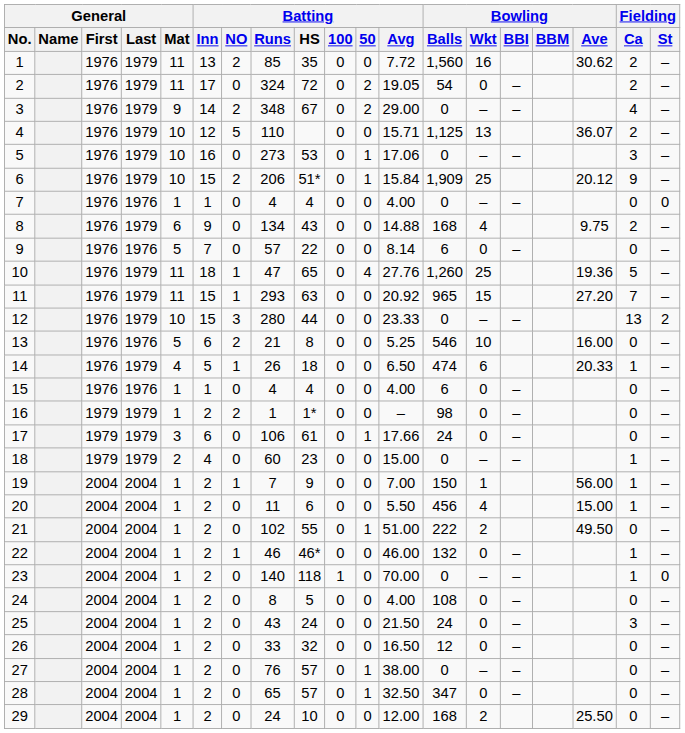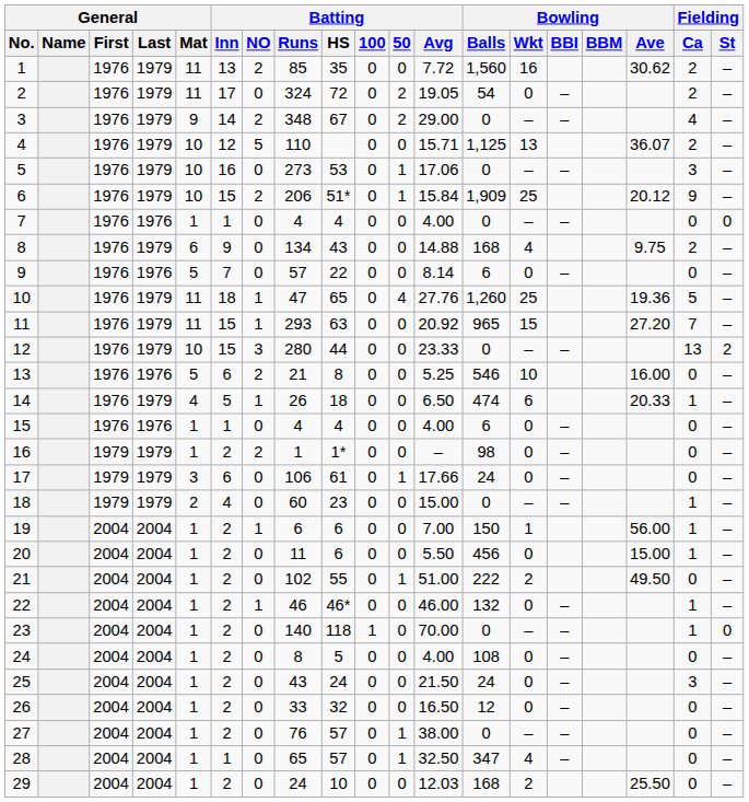 <table class="wikitable plainrowheaders sortable">
 <tr align="center">
 <th scope="col" colspan=5 class="unsortable">General</th>
 <th scope="col" colspan=7 class="unsortable"><a href='#'>Batting</a></th>
 <th scope="col" colspan=5 class="unsortable"><a href='#'>Bowling</a></th>
 <th scope="col" colspan=2 class="unsortable"><a href='#'>Fielding</a></th>
 </tr>
 <tr align="center">
 <th scope="col" data-sort-type="number">No.</th>
 <th scope="col">Name</th>
 <th scope="col">First</th>
 <th scope="col">Last</th>
 <th scope="col" data-sort-type="number">Mat</th>
 <th scope="col" data-sort-type="number"><a href='#'>Inn</a></th>
 <th scope="col" data-sort-type="number"><a href='#'>NO</a></th>
 <th scope="col" data-sort-type="number"><a href='#'>Runs</a></th>
 <th scope="col" data-sort-type="number">HS</th>
 <th scope="col" data-sort-type="number"><a href='#'>100</a></th>
 <th scope="col" data-sort-type="number"><a href='#'>50</a></th>
 <th scope="col" data-sort-type="number"><a href='#'>Avg</a></th>
 <th scope="col" data-sort-type="number"><a href='#'>Balls</a></th>
 <th scope="col" data-sort-type="number"><a href='#'>Wkt</a></th>
 <th scope="col" data-sort-type="number"><a href='#'>BBI</a></th>
 <th scope="col" data-sort-type="number"><a href='#'>BBM</a></th>
 <th scope="col" data-sort-type="number"><a href='#'>Ave</a></th>
 <th scope="col" data-sort-type="number"><a href='#'>Ca</a></th>
 <th scope="col" data-sort-type="number"><a href='#'>St</a></th>
 </tr>
 <tr align="center">
 <td>1</td>
 <th scope="row"></th>
 <td>1976</td>
 <td>1979</td>
 <td>11</td>
 <td>13</td>
 <td>2</td>
 <td>85</td>
 <td>35</td>
 <td>0</td>
 <td>0</td>
 <td>7.72</td>
 <td>1,560</td>
 <td>16</td>
 <td></td>
 <td></td>
 <td>30.62</td>
 <td>2</td>
 <td>–</td>
 </tr>
 <tr align="center">
 <td>2</td>
 <th scope="row"></th>
 <td>1976</td>
 <td>1979</td>
 <td>11</td>
 <td>17</td>
 <td>0</td>
 <td>324</td>
 <td>72</td>
 <td>0</td>
 <td>2</td>
 <td>19.05</td>
 <td>54</td>
 <td>0</td>
 <td>–</td>
 <td></td>
 <td></td>
 <td>2</td>
 <td>–</td>
 </tr>
 <tr align="center">
 <td>3</td>
 <th scope="row"></th>
 <td>1976</td>
 <td>1979</td>
 <td>9</td>
 <td>14</td>
 <td>2</td>
 <td>348</td>
 <td>67</td>
 <td>0</td>
 <td>2</td>
 <td>29.00</td>
 <td>0</td>
 <td>–</td>
 <td>–</td>
 <td></td>
 <td></td>
 <td>4</td>
 <td>–</td>
 </tr>
 <tr align="center">
 <td>4</td>
 <th scope="row"></th>
 <td>1976</td>
 <td>1979</td>
 <td>10</td>
 <td>12</td>
 <td>5</td>
 <td>110</td>
 <td></td>
 <td>0</td>
 <td>0</td>
 <td>15.71</td>
 <td>1,125</td>
 <td>13</td>
 <td></td>
 <td></td>
 <td>36.07</td>
 <td>2</td>
 <td>–</td>
 </tr>
 <tr align="center">
 <td>5</td>
 <th scope="row"></th>
 <td>1976</td>
 <td>1979</td>
 <td>10</td>
 <td>16</td>
 <td>0</td>
 <td>273</td>
 <td>53</td>
 <td>0</td>
 <td>1</td>
 <td>17.06</td>
 <td>0</td>
 <td>–</td>
 <td>–</td>
 <td></td>
 <td></td>
 <td>3</td>
 <td>–</td>
 </tr>
 <tr align="center">
 <td>6</td>
 <th scope="row"></th>
 <td>1976</td>
 <td>1979</td>
 <td>10</td>
 <td>15</td>
 <td>2</td>
 <td>206</td>
 <td>51*</td>
 <td>0</td>
 <td>1</td>
 <td>15.84</td>
 <td>1,909</td>
 <td>25</td>
 <td></td>
 <td></td>
 <td>20.12</td>
 <td>9</td>
 <td>–</td>
 </tr>
 <tr align="center">
 <td>7</td>
 <th scope="row"></th>
 <td>1976</td>
 <td>1976</td>
 <td>1</td>
 <td>1</td>
 <td>0</td>
 <td>4</td>
 <td>4</td>
 <td>0</td>
 <td>0</td>
 <td>4.00</td>
 <td>0</td>
 <td>–</td>
 <td>–</td>
 <td></td>
 <td></td>
 <td>0</td>
 <td>0</td>
 </tr>
 <tr align="center">
 <td>8</td>
 <th scope="row"></th>
 <td>1976</td>
 <td>1979</td>
 <td>6</td>
 <td>9</td>
 <td>0</td>
 <td>134</td>
 <td>43</td>
 <td>0</td>
 <td>0</td>
 <td>14.88</td>
 <td>168</td>
 <td>4</td>
 <td></td>
 <td></td>
 <td>9.75</td>
 <td>2</td>
 <td>–</td>
 </tr>
 <tr align="center">
 <td>9</td>
 <th scope="row"></th>
 <td>1976</td>
 <td>1976</td>
 <td>5</td>
 <td>7</td>
 <td>0</td>
 <td>57</td>
 <td>22</td>
 <td>0</td>
 <td>0</td>
 <td>8.14</td>
 <td>6</td>
 <td>0</td>
 <td>–</td>
 <td></td>
 <td></td>
 <td>0</td>
 <td>–</td>
 </tr>
 <tr align="center">
 <td>10</td>
 <th scope="row"></th>
 <td>1976</td>
 <td>1979</td>
 <td>11</td>
 <td>18</td>
 <td>1</td>
 <td>47</td>
 <td>65</td>
 <td>0</td>
 <td>4</td>
 <td>27.76</td>
 <td>1,260</td>
 <td>25</td>
 <td></td>
 <td></td>
 <td>19.36</td>
 <td>5</td>
 <td>–</td>
 </tr>
 <tr align="center">
 <td>11</td>
 <th scope="row"></th>
 <td>1976</td>
 <td>1979</td>
 <td>11</td>
 <td>15</td>
 <td>1</td>
 <td>293</td>
 <td>63</td>
 <td>0</td>
 <td>0</td>
 <td>20.92</td>
 <td>965</td>
 <td>15</td>
 <td></td>
 <td></td>
 <td>27.20</td>
 <td>7</td>
 <td>–</td>
 </tr>
 <tr align="center">
 <td>12</td>
 <th scope="row"></th>
 <td>1976</td>
 <td>1979</td>
 <td>10</td>
 <td>15</td>
 <td>3</td>
 <td>280</td>
 <td>44</td>
 <td>0</td>
 <td>0</td>
 <td>23.33</td>
 <td>0</td>
 <td>–</td>
 <td>–</td>
 <td></td>
 <td></td>
 <td>13</td>
 <td>2</td>
 </tr>
 <tr align="center">
 <td>13</td>
 <th scope="row"></th>
 <td>1976</td>
 <td>1976</td>
 <td>5</td>
 <td>6</td>
 <td>2</td>
 <td>21</td>
 <td>8</td>
 <td>0</td>
 <td>0</td>
 <td>5.25</td>
 <td>546</td>
 <td>10</td>
 <td></td>
 <td></td>
 <td>16.00</td>
 <td>0</td>
 <td>–</td>
 </tr>
 <tr align="center">
 <td>14</td>
 <th scope="row"></th>
 <td>1976</td>
 <td>1979</td>
 <td>4</td>
 <td>5</td>
 <td>1</td>
 <td>26</td>
 <td>18</td>
 <td>0</td>
 <td>0</td>
 <td>6.50</td>
 <td>474</td>
 <td>6</td>
 <td></td>
 <td></td>
 <td>20.33</td>
 <td>1</td>
 <td>–</td>
 </tr>
 <tr align="center">
 <td>15</td>
 <th scope="row"></th>
 <td>1976</td>
 <td>1976</td>
 <td>1</td>
 <td>1</td>
 <td>0</td>
 <td>4</td>
 <td>4</td>
 <td>0</td>
 <td>0</td>
 <td>4.00</td>
 <td>6</td>
 <td>0</td>
 <td>–</td>
 <td></td>
 <td></td>
 <td>0</td>
 <td>–</td>
 </tr>
 <tr align="center">
 <td>16</td>
 <th scope="row"></th>
 <td>1979</td>
 <td>1979</td>
 <td>1</td>
 <td>2</td>
 <td>2</td>
 <td>1</td>
 <td>1*</td>
 <td>0</td>
 <td>0</td>
 <td>–</td>
 <td>98</td>
 <td>0</td>
 <td>–</td>
 <td></td>
 <td></td>
 <td>0</td>
 <td>–</td>
 </tr>
 <tr align="center">
 <td>17</td>
 <th scope="row"></th>
 <td>1979</td>
 <td>1979</td>
 <td>3</td>
 <td>6</td>
 <td>0</td>
 <td>106</td>
 <td>61</td>
 <td>0</td>
 <td>1</td>
 <td>17.66</td>
 <td>24</td>
 <td>0</td>
 <td>–</td>
 <td></td>
 <td></td>
 <td>0</td>
 <td>–</td>
 </tr>
 <tr align="center">
 <td>18</td>
 <th scope="row"></th>
 <td>1979</td>
 <td>1979</td>
 <td>2</td>
 <td>4</td>
 <td>0</td>
 <td>60</td>
 <td>23</td>
 <td>0</td>
 <td>0</td>
 <td>15.00</td>
 <td>0</td>
 <td>–</td>
 <td>–</td>
 <td></td>
 <td></td>
 <td>1</td>
 <td>–</td>
 </tr>
 <tr align="center">
 <td>19</td>
 <th scope="row"></th>
 <td>2004</td>
 <td>2004</td>
 <td>1</td>
 <td>2</td>
 <td>1</td>
-<td>7</td>
-<td>9</td>
+<td>6</td>
+<td>6</td>
 <td>0</td>
 <td>0</td>
 <td>7.00</td>
 <td>150</td>
 <td>1</td>
 <td></td>
 <td></td>
 <td>56.00</td>
 <td>1</td>
 <td>–</td>
 </tr>
 <tr align="center">
 <td>20</td>
 <th scope="row"></th>
 <td>2004</td>
 <td>2004</td>
 <td>1</td>
 <td>2</td>
 <td>0</td>
 <td>11</td>
 <td>6</td>
 <td>0</td>
 <td>0</td>
 <td>5.50</td>
 <td>456</td>
-<td>4</td>
+<td>0</td>
 <td></td>
 <td></td>
 <td>15.00</td>
 <td>1</td>
 <td>–</td>
 </tr>
 <tr align="center">
 <td>21</td>
 <th scope="row"></th>
 <td>2004</td>
 <td>2004</td>
 <td>1</td>
 <td>2</td>
 <td>0</td>
 <td>102</td>
 <td>55</td>
 <td>0</td>
 <td>1</td>
 <td>51.00</td>
 <td>222</td>
 <td>2</td>
 <td></td>
 <td></td>
 <td>49.50</td>
 <td>0</td>
 <td>–</td>
 </tr>
 <tr align="center">
 <td>22</td>
 <th scope="row"></th>
 <td>2004</td>
 <td>2004</td>
 <td>1</td>
 <td>2</td>
 <td>1</td>
 <td>46</td>
 <td>46*</td>
 <td>0</td>
 <td>0</td>
 <td>46.00</td>
 <td>132</td>
 <td>0</td>
 <td>–</td>
 <td></td>
 <td></td>
 <td>1</td>
 <td>–</td>
 </tr>
 <tr align="center">
 <td>23</td>
 <th scope="row"></th>
 <td>2004</td>
 <td>2004</td>
 <td>1</td>
 <td>2</td>
 <td>0</td>
 <td>140</td>
 <td>118</td>
 <td>1</td>
 <td>0</td>
 <td>70.00</td>
 <td>0</td>
 <td>–</td>
 <td>–</td>
 <td></td>
 <td></td>
 <td>1</td>
 <td>0</td>
 </tr>
 <tr align="center">
 <td>24</td>
 <th scope="row"></th>
 <td>2004</td>
 <td>2004</td>
 <td>1</td>
 <td>2</td>
 <td>0</td>
 <td>8</td>
 <td>5</td>
 <td>0</td>
 <td>0</td>
 <td>4.00</td>
 <td>108</td>
 <td>0</td>
 <td>–</td>
 <td></td>
 <td></td>
 <td>0</td>
 <td>–</td>
 </tr>
 <tr align="center">
 <td>25</td>
 <th scope="row"></th>
 <td>2004</td>
 <td>2004</td>
 <td>1</td>
 <td>2</td>
 <td>0</td>
 <td>43</td>
 <td>24</td>
 <td>0</td>
 <td>0</td>
 <td>21.50</td>
 <td>24</td>
 <td>0</td>
 <td>–</td>
 <td></td>
 <td></td>
 <td>3</td>
 <td>–</td>
 </tr>
 <tr align="center">
 <td>26</td>
 <th scope="row"></th>
 <td>2004</td>
 <td>2004</td>
 <td>1</td>
 <td>2</td>
 <td>0</td>
 <td>33</td>
 <td>32</td>
 <td>0</td>
 <td>0</td>
 <td>16.50</td>
 <td>12</td>
 <td>0</td>
 <td>–</td>
 <td></td>
 <td></td>
 <td>0</td>
 <td>–</td>
 </tr>
 <tr align="center">
 <td>27</td>
 <th scope="row"></th>
 <td>2004</td>
 <td>2004</td>
 <td>1</td>
 <td>2</td>
 <td>0</td>
 <td>76</td>
 <td>57</td>
 <td>0</td>
 <td>1</td>
 <td>38.00</td>
 <td>0</td>
 <td>–</td>
 <td>–</td>
 <td></td>
 <td></td>
 <td>0</td>
 <td>–</td>
 </tr>
 <tr align="center">
 <td>28</td>
 <th scope="row"></th>
 <td>2004</td>
 <td>2004</td>
 <td>1</td>
-<td>2</td>
+<td>1</td>
 <td>0</td>
 <td>65</td>
 <td>57</td>
 <td>0</td>
 <td>1</td>
 <td>32.50</td>
 <td>347</td>
-<td>0</td>
+<td>4</td>
 <td>–</td>
 <td></td>
 <td></td>
 <td>0</td>
 <td>–</td>
 </tr>
 <tr align="center">
 <td>29</td>
 <th scope="row"></th>
 <td>2004</td>
 <td>2004</td>
 <td>1</td>
 <td>2</td>
 <td>0</td>
 <td>24</td>
 <td>10</td>
 <td>0</td>
 <td>0</td>
-<td>12.00</td>
+<td>12.03</td>
 <td>168</td>
 <td>2</td>
 <td></td>
 <td></td>
 <td>25.50</td>
 <td>0</td>
 <td>–</td>
 </tr>
 </table>
